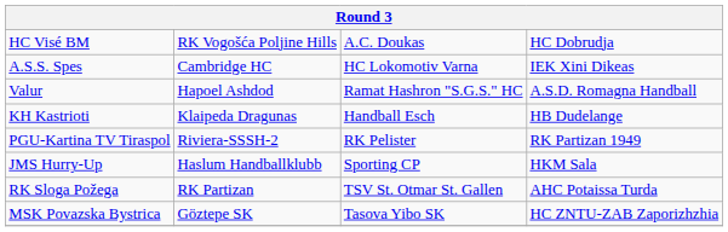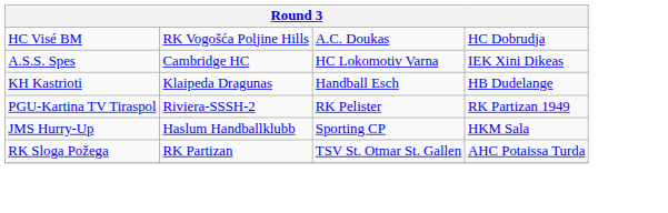 <table class="wikitable">
 <tr>
 <th colspan="4"><a href='#'>Round 3</a></th>
 </tr>
 <tr>
 <td> <a href='#'>HC Visé BM</a></td>
 <td> <a href='#'>RK Vogošća Poljine Hills</a></td>
 <td> <a href='#'>A.C. Doukas</a></td>
 <td> <a href='#'>HC Dobrudja</a></td>
 </tr>
 <tr>
 <td> <a href='#'>A.S.S. Spes</a></td>
 <td> <a href='#'>Cambridge HC</a></td>
 <td> <a href='#'>HC Lokomotiv Varna</a></td>
 <td> <a href='#'>IEK Xini Dikeas</a></td>
-</tr>
-<tr>
-<td> <a href='#'>Valur</a></td>
-<td> <a href='#'>Hapoel Ashdod</a></td>
-<td> <a href='#'>Ramat Hashron "S.G.S." HC</a></td>
-<td> <a href='#'>A.S.D. Romagna Handball</a></td>
 </tr>
 <tr>
 <td> <a href='#'>KH Kastrioti</a></td>
 <td> <a href='#'>Klaipeda Dragunas</a></td>
 <td> <a href='#'>Handball Esch</a></td>
 <td> <a href='#'>HB Dudelange</a></td>
 </tr>
 <tr>
 <td> <a href='#'>PGU-Kartina TV Tiraspol</a></td>
 <td> <a href='#'>Riviera-SSSH-2</a></td>
 <td> <a href='#'>RK Pelister</a></td>
 <td> <a href='#'>RK Partizan 1949</a></td>
 </tr>
 <tr>
 <td> <a href='#'>JMS Hurry-Up</a></td>
 <td> <a href='#'>Haslum Handballklubb</a></td>
 <td> <a href='#'>Sporting CP</a></td>
 <td> <a href='#'>HKM Sala</a></td>
 </tr>
 <tr>
 <td> <a href='#'>RK Sloga Požega</a></td>
 <td> <a href='#'>RK Partizan</a></td>
 <td> <a href='#'>TSV St. Otmar St. Gallen</a></td>
 <td> <a href='#'>AHC Potaissa Turda</a></td>
 </tr>
 <tr>
-<td> <a href='#'>MSK Povazska Bystrica</a></td>
-<td> <a href='#'>Göztepe SK</a></td>
-<td> <a href='#'>Tasova Yibo SK</a></td>
-<td> <a href='#'>HC ZNTU-ZAB Zaporizhzhia</a></td>
-</tr>
-<tr>
 </tr>
 </table>
